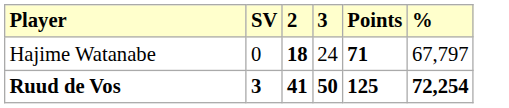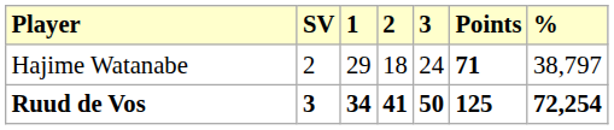 <table class="wikitable">
 <tr bgcolor="#ffffcc">
 <td width=180><strong>Player</strong></td>
 <td><strong>SV</strong></td>
+<td><strong>1</strong></td>
 <td><strong>2</strong></td>
 <td><strong>3</strong></td>
 <td><strong>Points</strong></td>
 <td><strong>%</strong></td>
 </tr>
 <tr bgcolor="FFFFFF">
 <td> Hajime Watanabe</td>
-<td>0</td>
-<td><strong>18</strong></td>
+<td>2</td>
+<td>29</td>
+<td>18</td>
 <td>24</td>
 <td><strong>71</strong></td>
-<td>67,797</td>
+<td>38,797</td>
 </tr>
 <tr bgcolor="FFFFFF">
 <td> <strong>Ruud de Vos</strong></td>
 <td><strong>3</strong></td>
+<td><strong>34</strong></td>
 <td><strong>41</strong></td>
 <td><strong>50</strong></td>
 <td><strong>125</strong></td>
 <td><strong>72,254</strong></td>
 </tr>
 </table>
